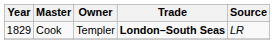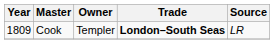 <table class=" wikitable">
 <tr>
 <th>Year</th>
 <th>Master</th>
 <th>Owner</th>
 <th>Trade</th>
 <th>Source</th>
 </tr>
 <tr>
-<td>1829</td>
+<td>1809</td>
 <td>Cook</td>
 <td>Templer</td>
 <td><strong>London–South Seas</strong></td>
 <td><em>LR</em></td>
 </tr>
 <tr>
 </tr>
 </table>
